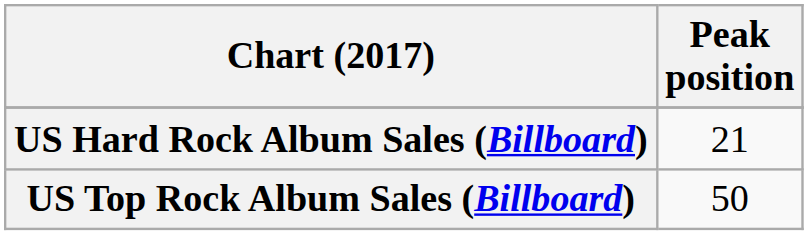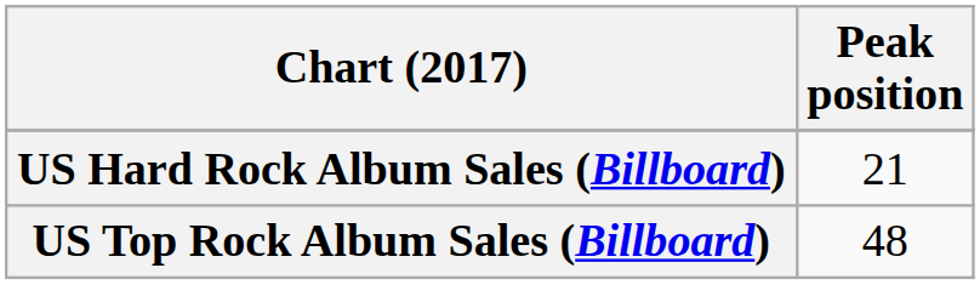 <table class="wikitable plainrowheaders" style="text-align:center">
 <tr>
 <th scope="col">Chart (2017)</th>
 <th scope="col">Peak<br> position</th>
 </tr>
 <tr>
 </tr>
 <tr>
 <th scope="row">US Hard Rock Album Sales (<em><a href='#'>Billboard</a></em>)</th>
 <td>21</td>
 </tr>
 <tr>
 <th scope="row">US Top Rock Album Sales (<em><a href='#'>Billboard</a></em>)</th>
-<td>50</td>
+<td>48</td>
 </tr>
 </table>
